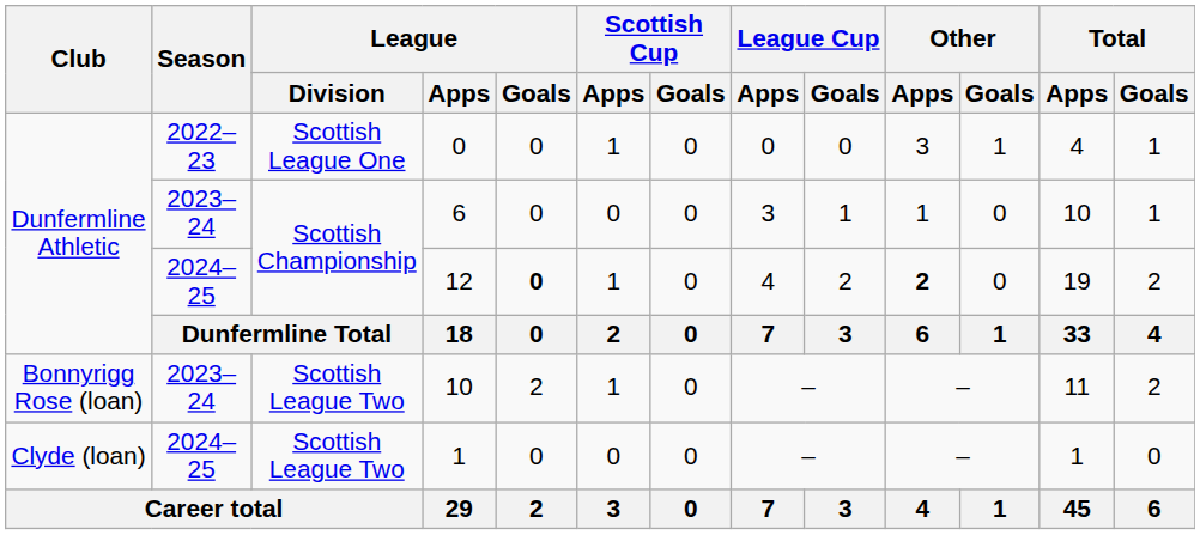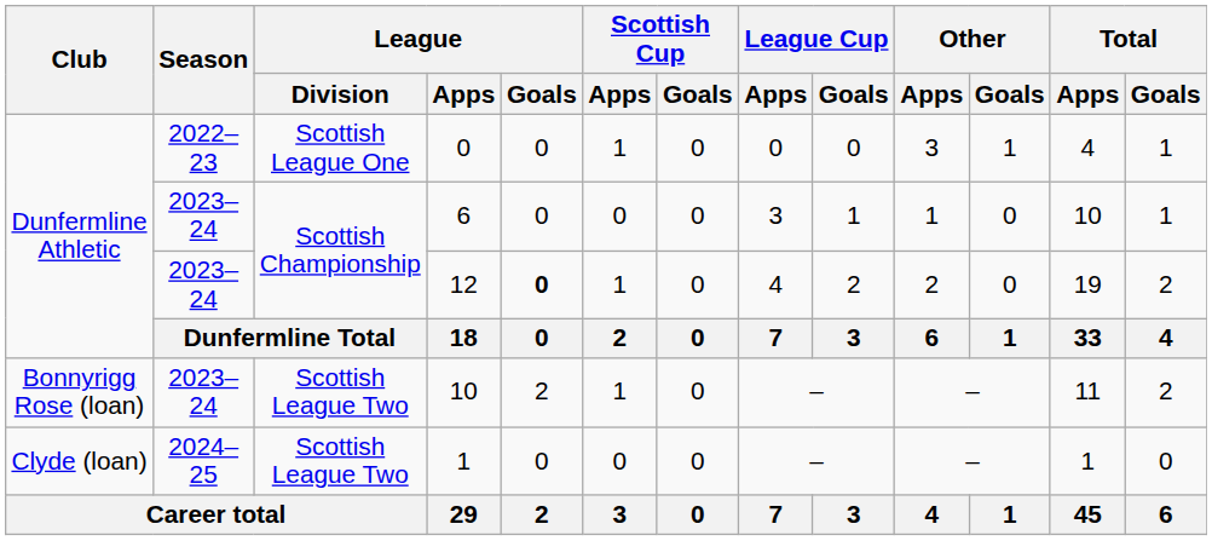 <table class="wikitable" style="text-align: center">
 <tr>
 <th rowspan="2">Club</th>
 <th rowspan="2">Season</th>
 <th colspan="3">League</th>
 <th colspan="2"><a href='#'>Scottish Cup</a></th>
 <th colspan="2"><a href='#'>League Cup</a></th>
 <th colspan="2">Other</th>
 <th colspan="2">Total</th>
 </tr>
 <tr>
 <th>Division</th>
 <th>Apps</th>
 <th>Goals</th>
 <th>Apps</th>
 <th>Goals</th>
 <th>Apps</th>
 <th>Goals</th>
 <th>Apps</th>
 <th>Goals</th>
 <th>Apps</th>
 <th>Goals</th>
 </tr>
 <tr>
 <td rowspan="4"><a href='#'>Dunfermline Athletic</a></td>
 <td><a href='#'>2022–23</a></td>
 <td><a href='#'>Scottish League One</a></td>
 <td>0</td>
 <td>0</td>
 <td>1</td>
 <td>0</td>
 <td>0</td>
 <td>0</td>
 <td>3</td>
 <td>1</td>
 <td>4</td>
 <td>1</td>
 </tr>
 <tr>
 <td><a href='#'>2023–24</a></td>
 <td rowspan="2"><a href='#'>Scottish Championship</a></td>
 <td>6</td>
 <td>0</td>
 <td>0</td>
 <td>0</td>
 <td>3</td>
 <td>1</td>
 <td>1</td>
 <td>0</td>
 <td>10</td>
 <td>1</td>
 </tr>
 <tr>
-<td><a href='#'>2024–25</a></td>
+<td><a href='#'>2023–24</a></td>
 <td>12</td>
 <td><strong>0</strong></td>
 <td>1</td>
 <td>0</td>
 <td>4</td>
 <td>2</td>
-<td><strong>2</strong></td>
+<td>2</td>
 <td>0</td>
 <td>19</td>
 <td>2</td>
 </tr>
 <tr>
 <th colspan="2">Dunfermline Total</th>
 <th>18</th>
 <th>0</th>
 <th>2</th>
 <th>0</th>
 <th>7</th>
 <th>3</th>
 <th>6</th>
 <th>1</th>
 <th>33</th>
 <th>4</th>
 </tr>
 <tr>
 <td><a href='#'>Bonnyrigg Rose</a> (loan)</td>
 <td><a href='#'>2023–24</a></td>
 <td><a href='#'>Scottish League Two</a></td>
 <td>10</td>
 <td>2</td>
 <td>1</td>
 <td>0</td>
 <td colspan="2">–</td>
 <td colspan="2">–</td>
 <td>11</td>
 <td>2</td>
 </tr>
 <tr>
 <td><a href='#'>Clyde</a> (loan)</td>
 <td><a href='#'>2024–25</a></td>
 <td><a href='#'>Scottish League Two</a></td>
 <td>1</td>
 <td>0</td>
 <td>0</td>
 <td>0</td>
 <td colspan="2">–</td>
 <td colspan="2">–</td>
 <td>1</td>
 <td>0</td>
 </tr>
 <tr>
 <th colspan="3">Career total</th>
 <th>29</th>
 <th>2</th>
 <th>3</th>
 <th>0</th>
 <th>7</th>
 <th>3</th>
 <th>4</th>
 <th>1</th>
 <th>45</th>
 <th>6</th>
 </tr>
 </table>
